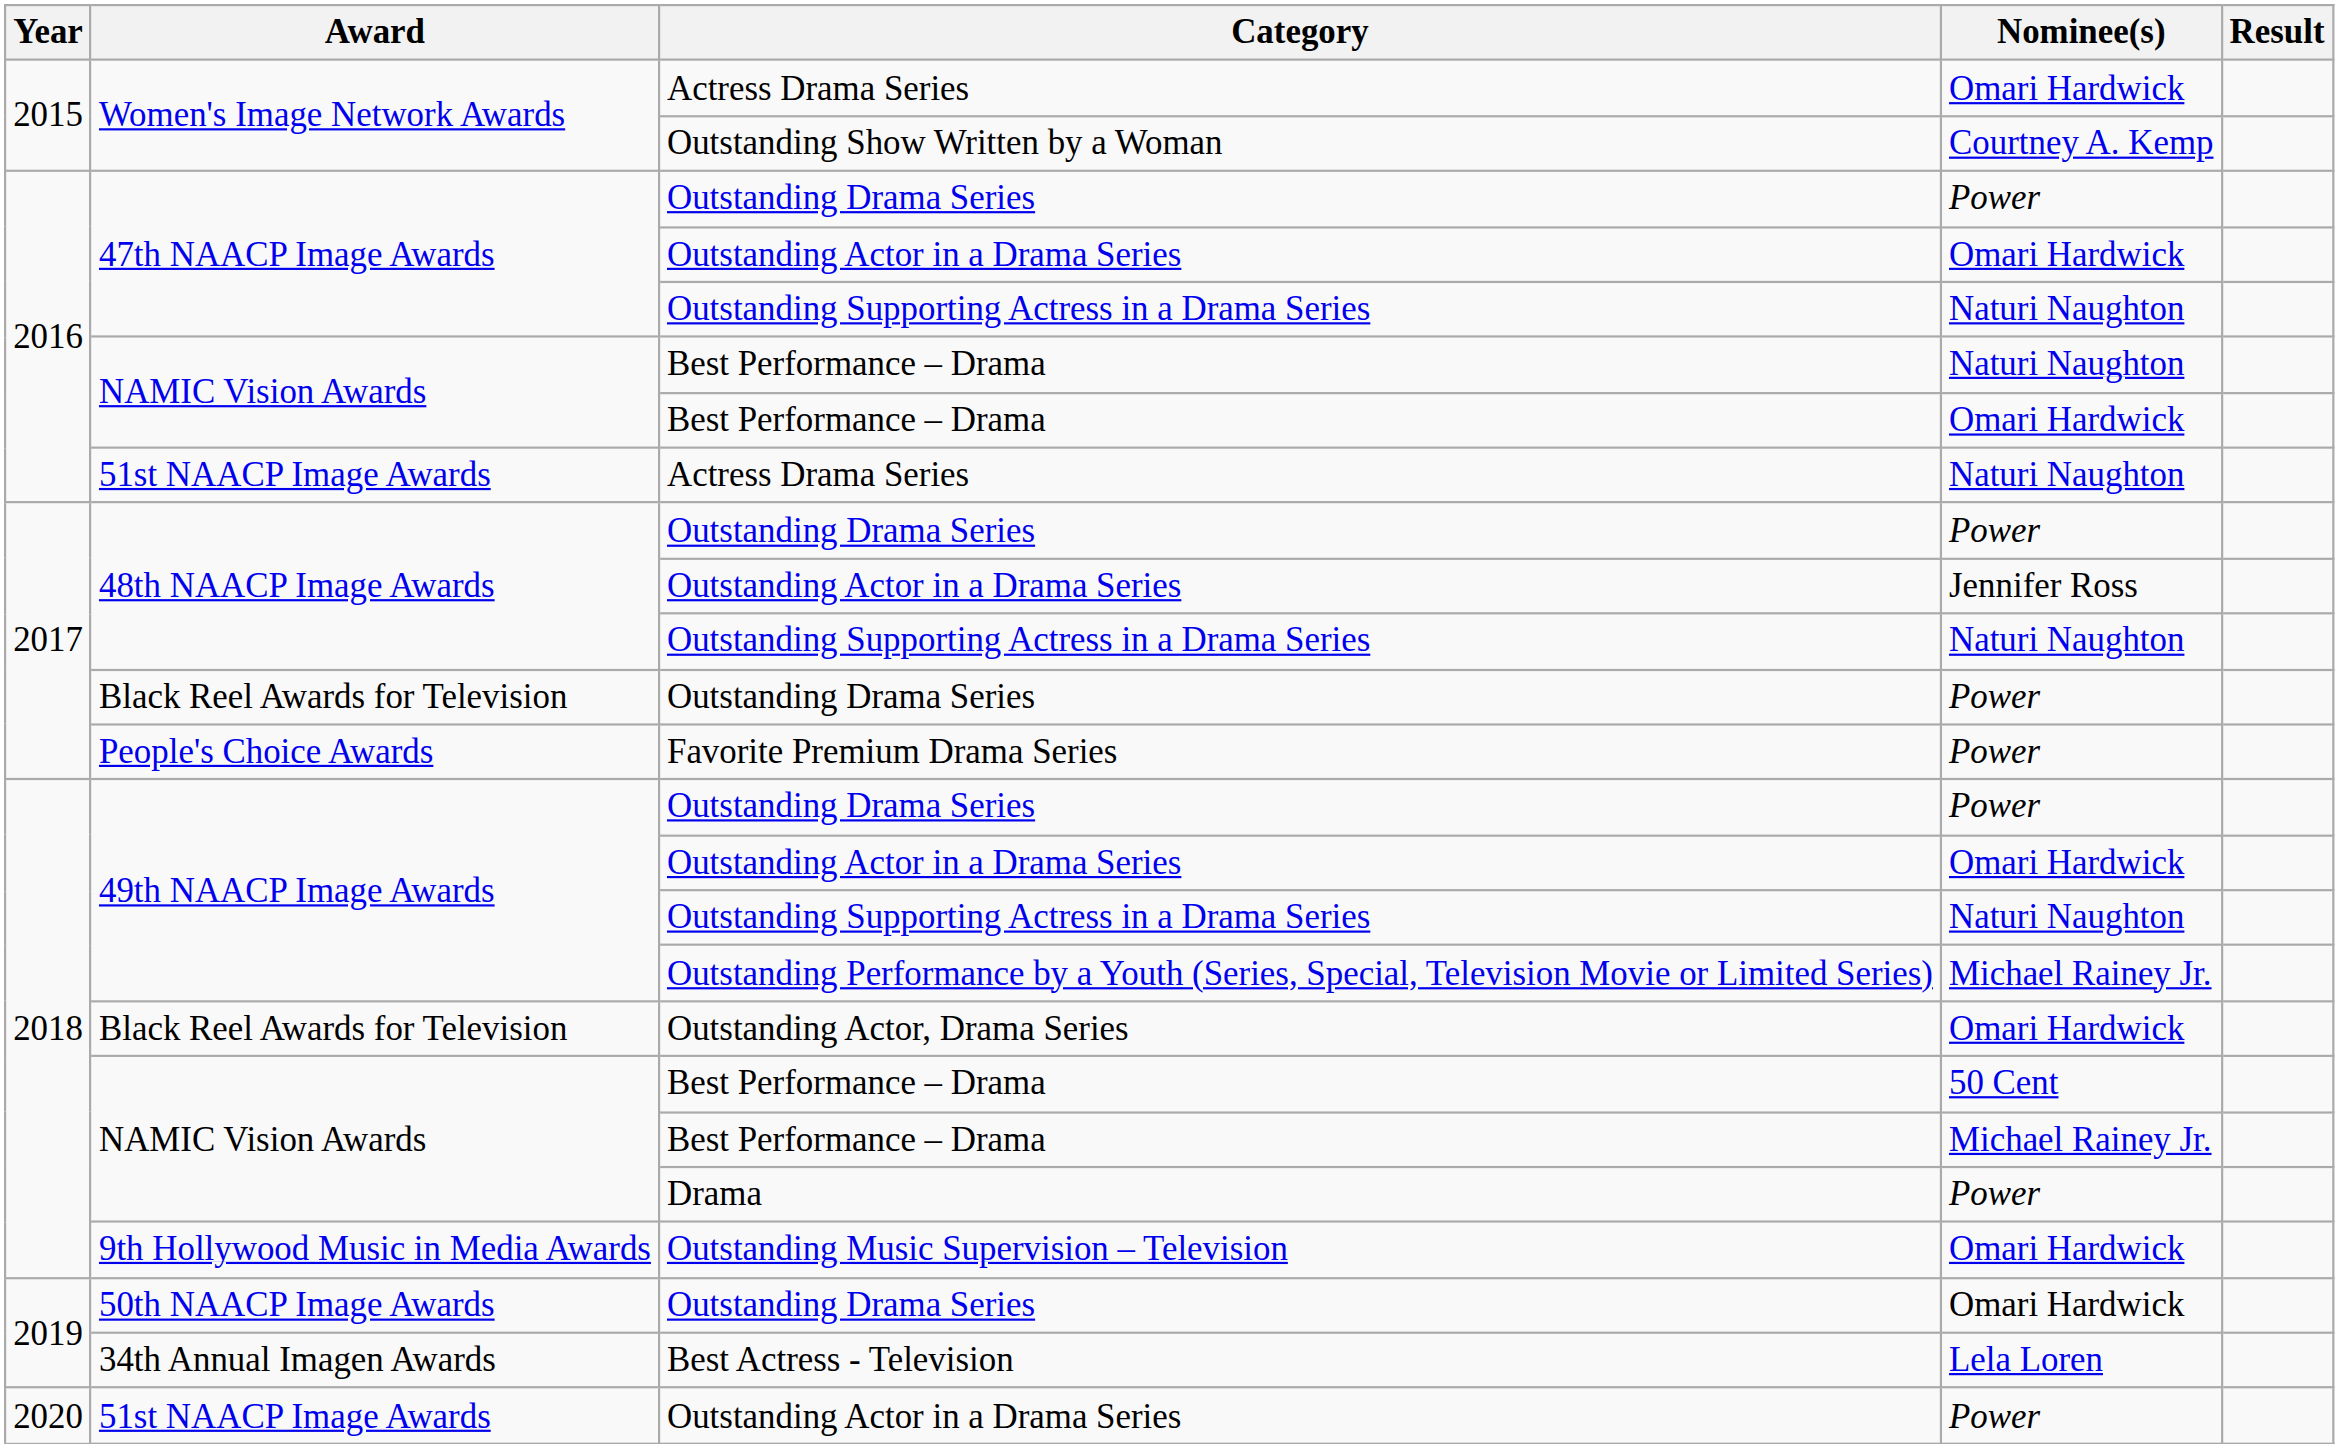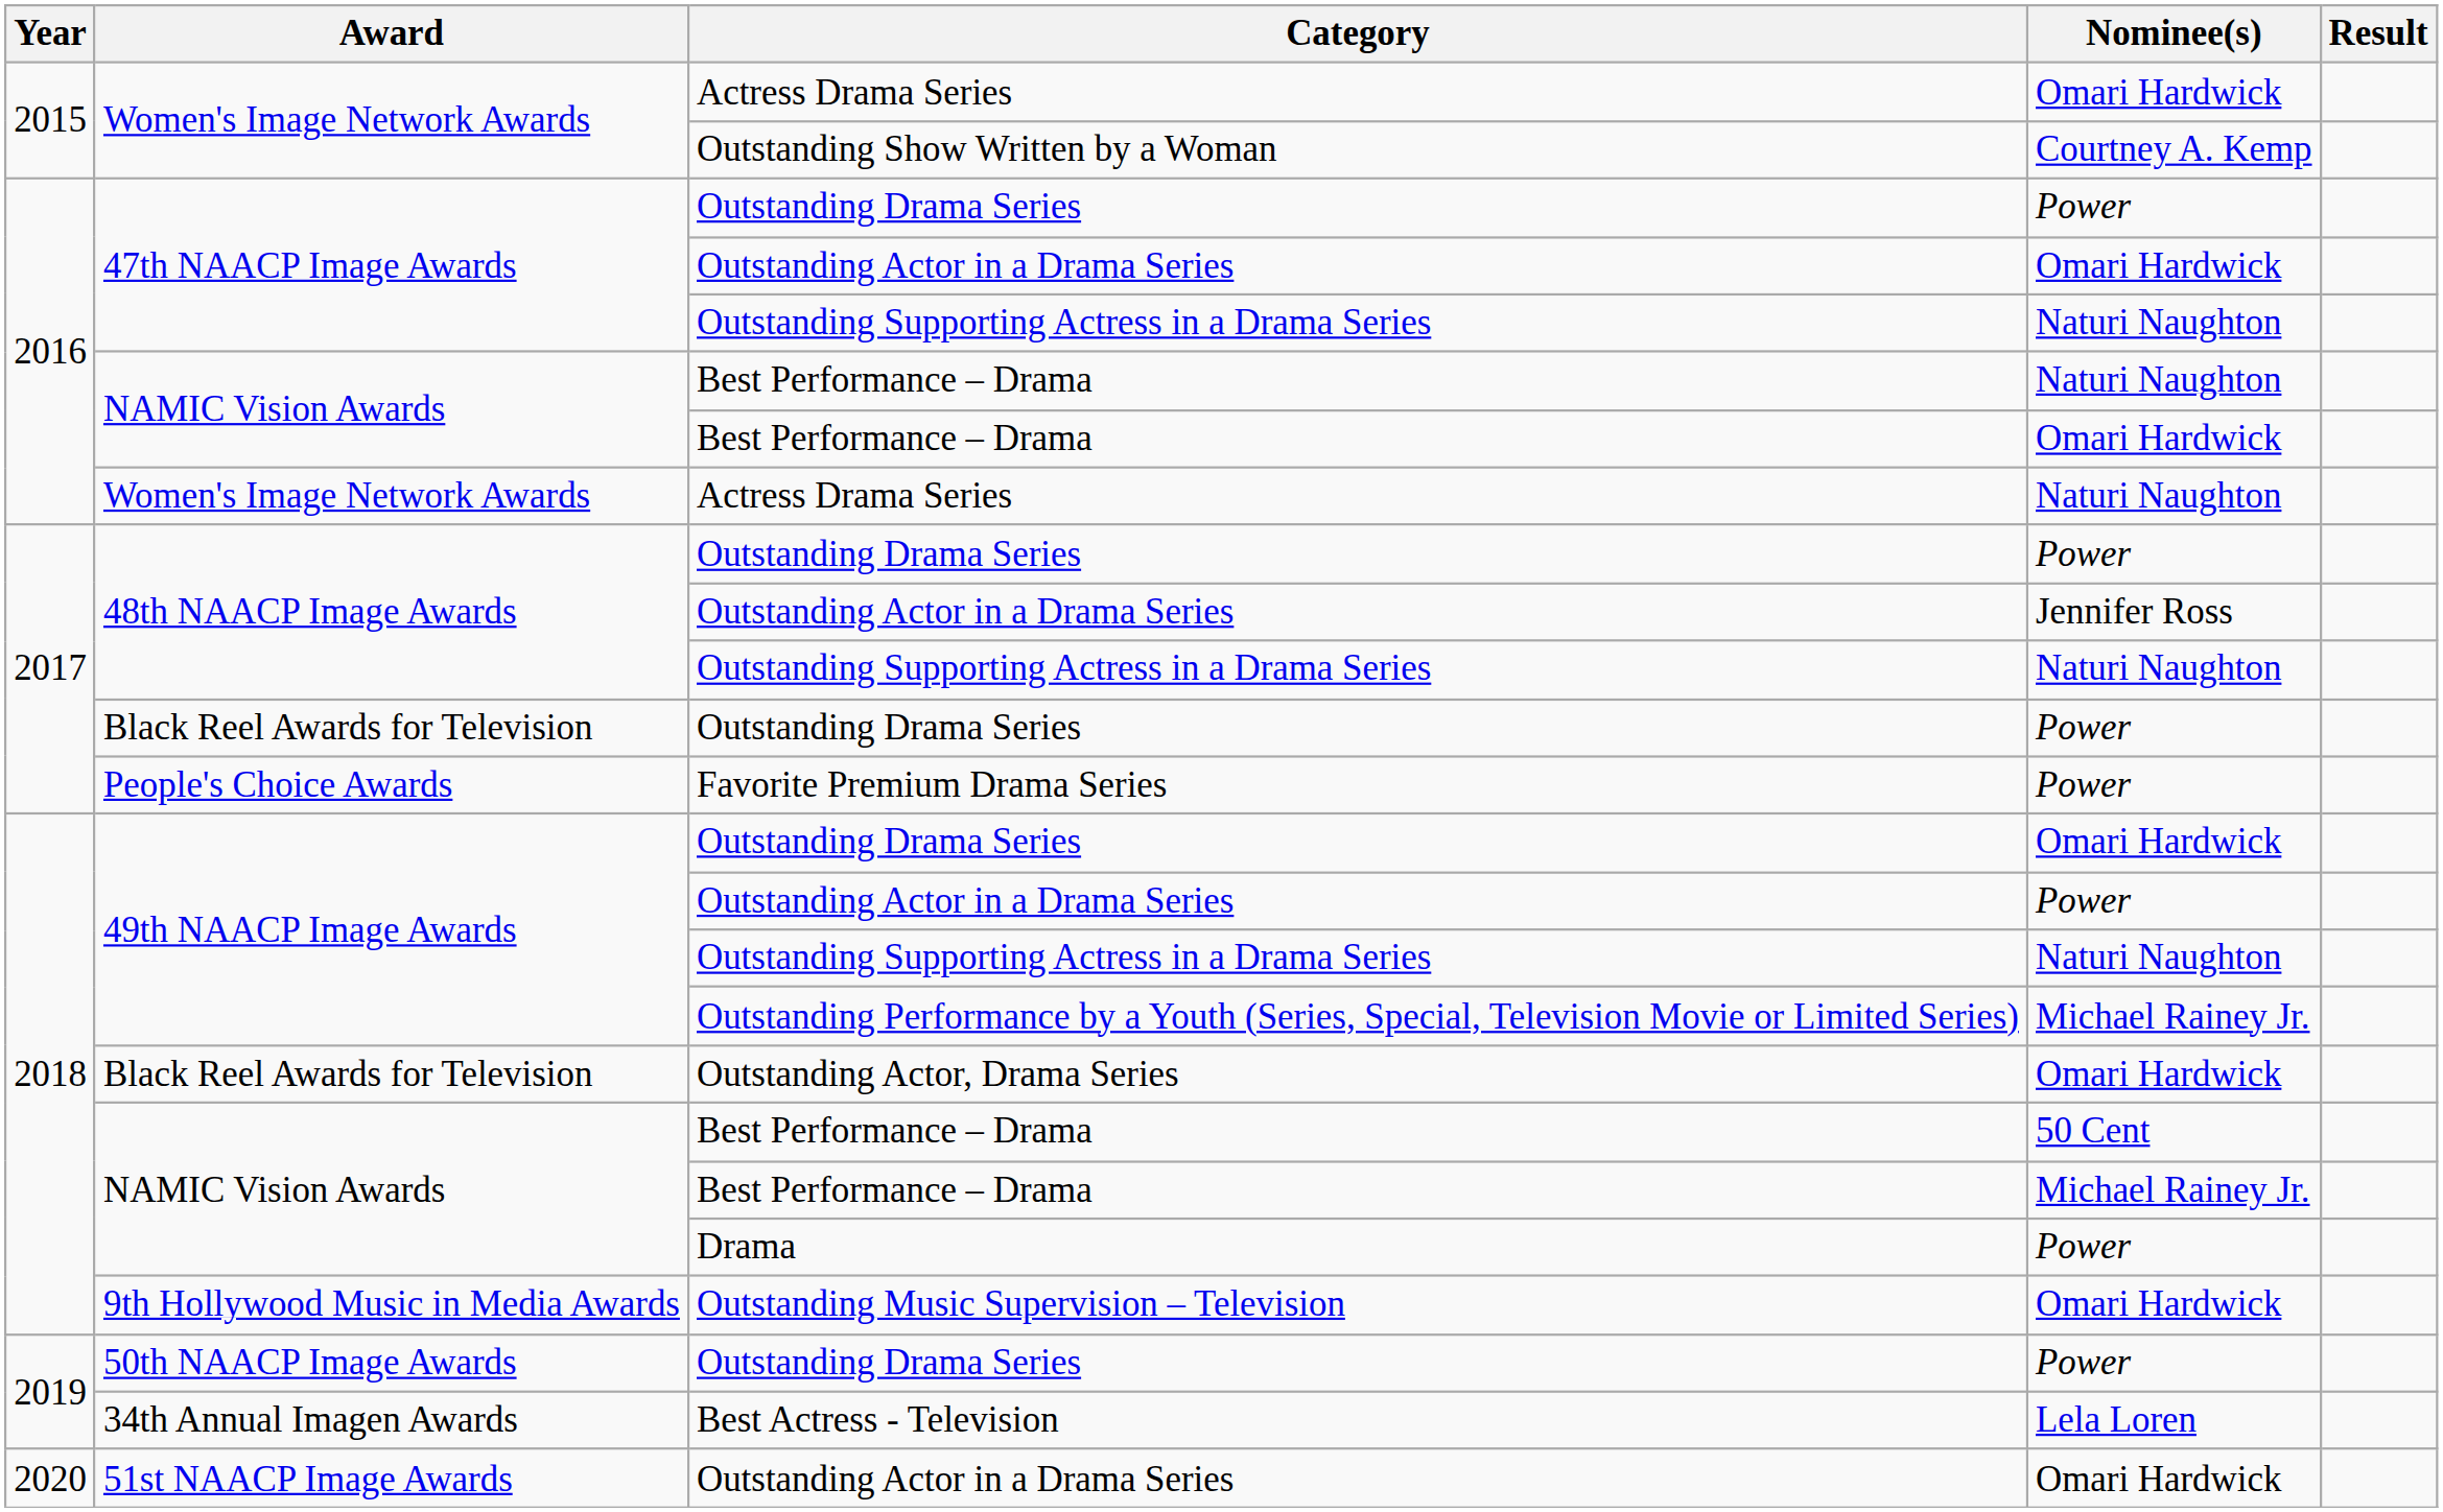 <table class="wikitable sortable plainrowheaders">
 <tr>
 <th>Year</th>
 <th>Award</th>
 <th>Category</th>
 <th>Nominee(s)</th>
 <th>Result</th>
 </tr>
 <tr>
 <td rowspan=2 style="text-align:center;">2015</td>
 <td rowspan=2><a href='#'>Women's Image Network Awards</a></td>
 <td>Actress Drama Series</td>
 <td><a href='#'>Omari Hardwick</a></td>
 <td></td>
 </tr>
 <tr>
 <td>Outstanding Show Written by a Woman</td>
 <td><a href='#'>Courtney A. Kemp</a></td>
 <td></td>
 </tr>
 <tr>
 <td rowspan=6 style="text-align:center;">2016</td>
 <td rowspan=3><a href='#'>47th NAACP Image Awards</a></td>
 <td><a href='#'>Outstanding Drama Series</a></td>
 <td><em>Power</em></td>
 <td></td>
 </tr>
 <tr>
 <td><a href='#'>Outstanding Actor in a Drama Series</a></td>
 <td><a href='#'>Omari Hardwick</a></td>
 <td></td>
 </tr>
 <tr>
 <td><a href='#'>Outstanding Supporting Actress in a Drama Series</a></td>
 <td><a href='#'>Naturi Naughton</a></td>
 <td></td>
 </tr>
 <tr>
 <td rowspan=2><a href='#'>NAMIC Vision Awards</a></td>
 <td>Best Performance – Drama</td>
 <td><a href='#'>Naturi Naughton</a></td>
 <td></td>
 </tr>
 <tr>
 <td>Best Performance – Drama</td>
 <td><a href='#'>Omari Hardwick</a></td>
 <td></td>
 </tr>
 <tr>
-<td><a href='#'>51st NAACP Image Awards</a></td>
+<td rowspan=1><a href='#'>Women's Image Network Awards</a></td>
 <td>Actress Drama Series</td>
 <td><a href='#'>Naturi Naughton</a></td>
 <td></td>
 </tr>
 <tr>
 <td rowspan=5 style="text-align:center;">2017</td>
 <td rowspan=3><a href='#'>48th NAACP Image Awards</a></td>
 <td><a href='#'>Outstanding Drama Series</a></td>
 <td><em>Power</em></td>
 <td></td>
 </tr>
 <tr>
 <td><a href='#'>Outstanding Actor in a Drama Series</a></td>
 <td>Jennifer Ross</td>
 <td></td>
 </tr>
 <tr>
 <td><a href='#'>Outstanding Supporting Actress in a Drama Series</a></td>
 <td><a href='#'>Naturi Naughton</a></td>
 <td></td>
 </tr>
 <tr>
 <td rowspan=1>Black Reel Awards for Television</td>
 <td>Outstanding Drama Series</td>
 <td><em>Power</em></td>
 <td></td>
 </tr>
 <tr>
 <td rowspan=1><a href='#'>People's Choice Awards</a></td>
 <td>Favorite Premium Drama Series</td>
 <td><em>Power</em></td>
 <td></td>
 </tr>
 <tr>
 <td rowspan=9 style="text-align:center;">2018</td>
 <td rowspan=4><a href='#'>49th NAACP Image Awards</a></td>
 <td><a href='#'>Outstanding Drama Series</a></td>
-<td><em>Power</em></td>
+<td><a href='#'>Omari Hardwick</a></td>
 <td></td>
 </tr>
 <tr>
 <td><a href='#'>Outstanding Actor in a Drama Series</a></td>
-<td><a href='#'>Omari Hardwick</a></td>
+<td><em>Power</em></td>
 <td></td>
 </tr>
 <tr>
 <td><a href='#'>Outstanding Supporting Actress in a Drama Series</a></td>
 <td><a href='#'>Naturi Naughton</a></td>
 <td></td>
 </tr>
 <tr>
 <td><a href='#'>Outstanding Performance by a Youth (Series, Special, Television Movie or Limited Series)</a></td>
 <td><a href='#'>Michael Rainey Jr.</a></td>
 <td></td>
 </tr>
 <tr>
 <td rowspan=1>Black Reel Awards for Television</td>
 <td>Outstanding Actor, Drama Series</td>
 <td><a href='#'>Omari Hardwick</a></td>
 <td></td>
 </tr>
 <tr>
 <td rowspan=3>NAMIC Vision Awards</td>
 <td>Best Performance – Drama</td>
 <td><a href='#'>50 Cent</a></td>
 <td></td>
 </tr>
 <tr>
 <td>Best Performance – Drama</td>
 <td><a href='#'>Michael Rainey Jr.</a></td>
 <td></td>
 </tr>
 <tr>
 <td>Drama</td>
 <td><em>Power</em></td>
 <td></td>
 </tr>
 <tr>
 <td rowspan=1><a href='#'>9th Hollywood Music in Media Awards</a></td>
 <td><a href='#'>Outstanding Music Supervision – Television</a></td>
 <td><a href='#'>Omari Hardwick</a></td>
 <td></td>
 </tr>
 <tr>
 <td rowspan=2 style="text-align:center;">2019</td>
 <td rowspan=1><a href='#'>50th NAACP Image Awards</a></td>
 <td><a href='#'>Outstanding Drama Series</a></td>
-<td>Omari Hardwick</td>
+<td><em>Power</em></td>
 <td></td>
 </tr>
 <tr>
 <td rowspan=1>34th Annual Imagen Awards</td>
 <td>Best Actress - Television</td>
 <td><a href='#'>Lela Loren</a></td>
 <td></td>
 </tr>
 <tr>
 <td rowspan=2 style="text-align:center;">2020</td>
 <td><a href='#'>51st NAACP Image Awards</a></td>
 <td>Outstanding Actor in a Drama Series</td>
-<td><em>Power</em></td>
+<td>Omari Hardwick</td>
 <td></td>
 </tr>
 <tr>
 </tr>
 </table>
